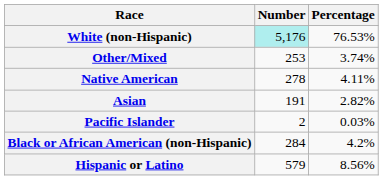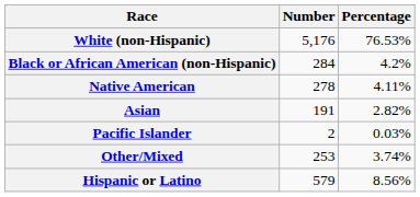 <table class="wikitable" style="text-align:right">
 <tr>
 <th scope="col">Race</th>
 <th scope="col">Number</th>
 <th scope="col">Percentage</th>
 </tr>
 <tr>
 <th scope="row"><a href='#'>White</a> (non-Hispanic)</th>
-<td style="background: paleturquoise;">5,176</td>
+<td>5,176</td>
 <td>76.53%</td>
 </tr>
 <tr>
-<th scope="row"><a href='#'>Other/Mixed</a></th>
-<td>253</td>
-<td>3.74%</td>
+<th scope="row"><a href='#'>Black or African American</a> (non-Hispanic)</th>
+<td>284</td>
+<td>4.2%</td>
 </tr>
 <tr>
 <th scope="row"><a href='#'>Native American</a></th>
 <td>278</td>
 <td>4.11%</td>
 </tr>
 <tr>
 <th scope="row"><a href='#'>Asian</a></th>
 <td>191</td>
 <td>2.82%</td>
 </tr>
 <tr>
 <th scope="row"><a href='#'>Pacific Islander</a></th>
 <td>2</td>
 <td>0.03%</td>
 </tr>
 <tr>
-<th scope="row"><a href='#'>Black or African American</a> (non-Hispanic)</th>
-<td>284</td>
-<td>4.2%</td>
+<th scope="row"><a href='#'>Other/Mixed</a></th>
+<td>253</td>
+<td>3.74%</td>
 </tr>
 <tr>
 <th scope="row"><a href='#'>Hispanic</a> or <a href='#'>Latino</a></th>
 <td>579</td>
 <td>8.56%</td>
 </tr>
 </table>
